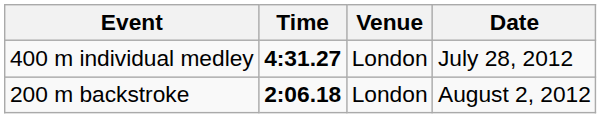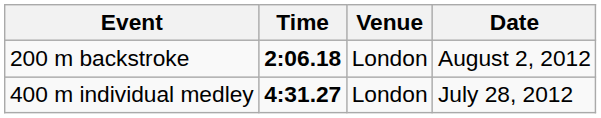 <table class="wikitable">
 <tr>
 <th>Event</th>
 <th>Time</th>
 <th>Venue</th>
 <th>Date</th>
 </tr>
 <tr>
+<td>200 m backstroke</td>
+<td><strong>2:06.18</strong></td>
+<td>London</td>
+<td>August 2, 2012</td>
+</tr>
+<tr>
 <td>400 m individual medley</td>
 <td><strong>4:31.27</strong></td>
 <td>London</td>
 <td>July 28, 2012</td>
 </tr>
-<tr>
-<td>200 m backstroke</td>
-<td><strong>2:06.18</strong></td>
-<td>London</td>
-<td>August 2, 2012</td>
-</tr>
 </table>
